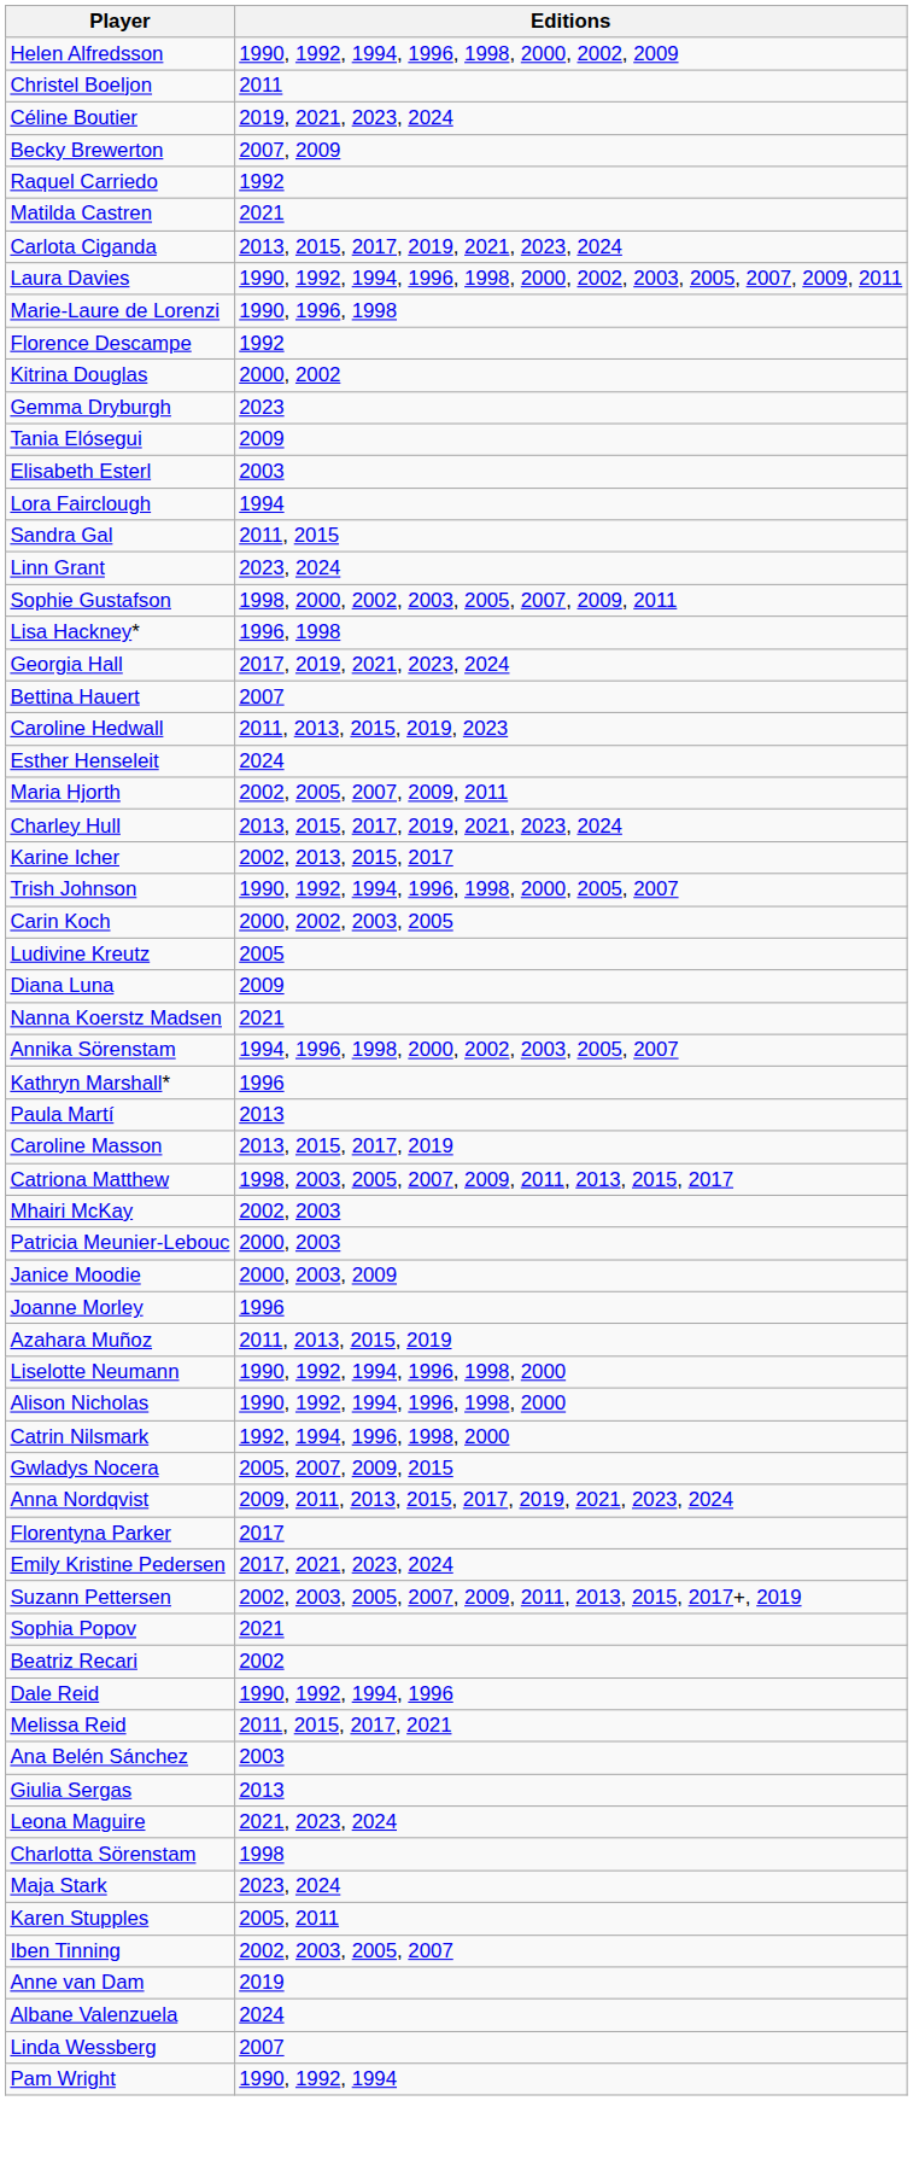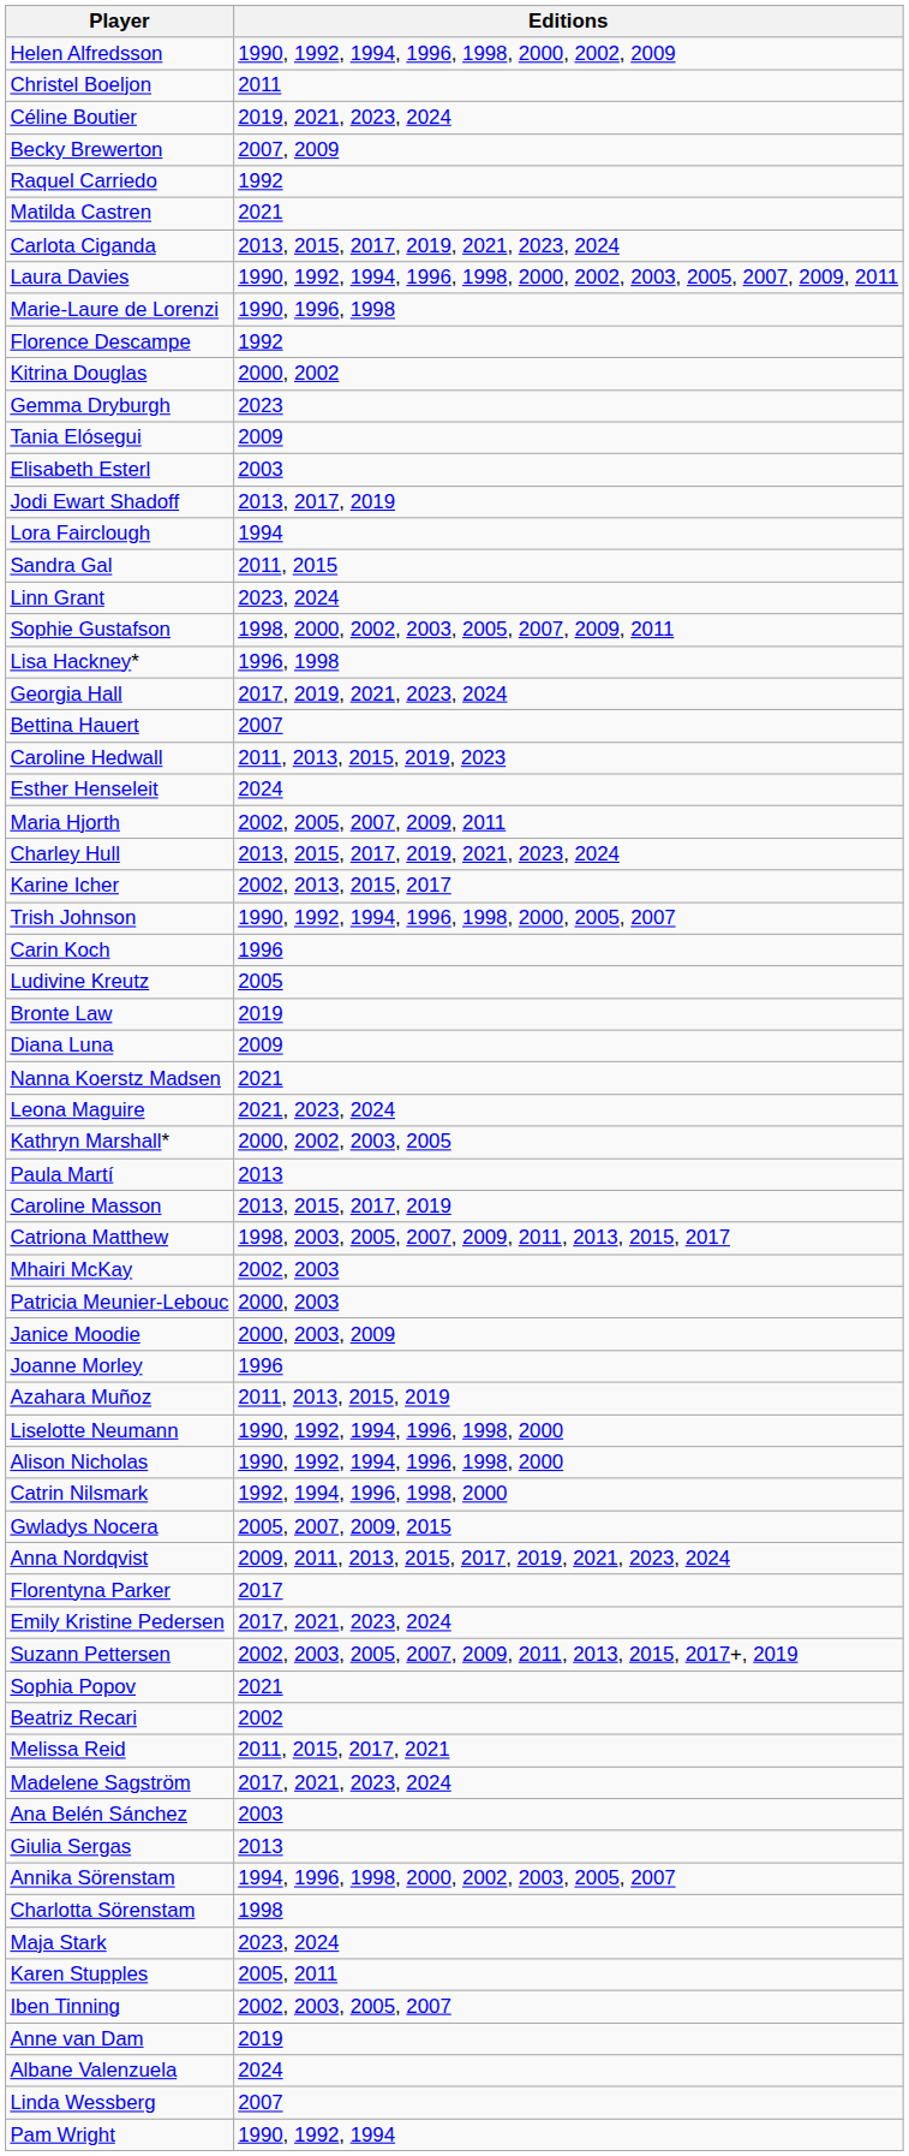 <table class="wikitable sortable">
 <tr>
 <th>Player</th>
 <th>Editions</th>
 </tr>
 <tr>
 <td> <a href='#'>Helen Alfredsson</a></td>
 <td><a href='#'>1990</a>, <a href='#'>1992</a>, <a href='#'>1994</a>, <a href='#'>1996</a>, <a href='#'>1998</a>, <a href='#'>2000</a>, <a href='#'>2002</a>, <a href='#'>2009</a></td>
 </tr>
 <tr>
 <td> <a href='#'>Christel Boeljon</a></td>
 <td><a href='#'>2011</a></td>
 </tr>
 <tr>
 <td> <a href='#'>Céline Boutier</a></td>
 <td><a href='#'>2019</a>, <a href='#'>2021</a>, <a href='#'>2023</a>, <a href='#'>2024</a></td>
 </tr>
 <tr>
 <td> <a href='#'>Becky Brewerton</a></td>
 <td><a href='#'>2007</a>, <a href='#'>2009</a></td>
 </tr>
 <tr>
 <td> <a href='#'>Raquel Carriedo</a></td>
 <td><a href='#'>1992</a></td>
 </tr>
 <tr>
 <td> <a href='#'>Matilda Castren</a></td>
 <td><a href='#'>2021</a></td>
 </tr>
 <tr>
 <td> <a href='#'>Carlota Ciganda</a></td>
 <td><a href='#'>2013</a>, <a href='#'>2015</a>, <a href='#'>2017</a>, <a href='#'>2019</a>, <a href='#'>2021</a>, <a href='#'>2023</a>, <a href='#'>2024</a></td>
 </tr>
 <tr>
 <td> <a href='#'>Laura Davies</a></td>
 <td><a href='#'>1990</a>, <a href='#'>1992</a>, <a href='#'>1994</a>, <a href='#'>1996</a>, <a href='#'>1998</a>, <a href='#'>2000</a>, <a href='#'>2002</a>, <a href='#'>2003</a>, <a href='#'>2005</a>, <a href='#'>2007</a>, <a href='#'>2009</a>, <a href='#'>2011</a></td>
 </tr>
 <tr>
 <td> <a href='#'>Marie-Laure de Lorenzi</a></td>
 <td><a href='#'>1990</a>, <a href='#'>1996</a>, <a href='#'>1998</a></td>
 </tr>
 <tr>
 <td> <a href='#'>Florence Descampe</a></td>
 <td><a href='#'>1992</a></td>
 </tr>
 <tr>
 <td> <a href='#'>Kitrina Douglas</a></td>
 <td><a href='#'>2000</a>, <a href='#'>2002</a></td>
 </tr>
 <tr>
 <td> <a href='#'>Gemma Dryburgh</a></td>
 <td><a href='#'>2023</a></td>
 </tr>
 <tr>
 <td> <a href='#'>Tania Elósegui</a></td>
 <td><a href='#'>2009</a></td>
 </tr>
 <tr>
 <td> <a href='#'>Elisabeth Esterl</a></td>
 <td><a href='#'>2003</a></td>
 </tr>
 <tr>
+<td> <a href='#'>Jodi Ewart Shadoff</a></td>
+<td><a href='#'>2013</a>, <a href='#'>2017</a>, <a href='#'>2019</a></td>
+</tr>
+<tr>
 <td> <a href='#'>Lora Fairclough</a></td>
 <td><a href='#'>1994</a></td>
 </tr>
 <tr>
 <td> <a href='#'>Sandra Gal</a></td>
 <td><a href='#'>2011</a>, <a href='#'>2015</a></td>
 </tr>
 <tr>
 <td> <a href='#'>Linn Grant</a></td>
 <td><a href='#'>2023</a>, <a href='#'>2024</a></td>
 </tr>
 <tr>
 <td> <a href='#'>Sophie Gustafson</a></td>
 <td><a href='#'>1998</a>, <a href='#'>2000</a>, <a href='#'>2002</a>, <a href='#'>2003</a>, <a href='#'>2005</a>, <a href='#'>2007</a>, <a href='#'>2009</a>, <a href='#'>2011</a></td>
 </tr>
 <tr>
 <td> <a href='#'>Lisa Hackney</a>*</td>
 <td><a href='#'>1996</a>, <a href='#'>1998</a></td>
 </tr>
 <tr>
 <td> <a href='#'>Georgia Hall</a></td>
 <td><a href='#'>2017</a>, <a href='#'>2019</a>, <a href='#'>2021</a>, <a href='#'>2023</a>, <a href='#'>2024</a></td>
 </tr>
 <tr>
 <td> <a href='#'>Bettina Hauert</a></td>
 <td><a href='#'>2007</a></td>
 </tr>
 <tr>
 <td> <a href='#'>Caroline Hedwall</a></td>
 <td><a href='#'>2011</a>, <a href='#'>2013</a>, <a href='#'>2015</a>, <a href='#'>2019</a>, <a href='#'>2023</a></td>
 </tr>
 <tr>
 <td> <a href='#'>Esther Henseleit</a></td>
 <td><a href='#'>2024</a></td>
 </tr>
 <tr>
 <td> <a href='#'>Maria Hjorth</a></td>
 <td><a href='#'>2002</a>, <a href='#'>2005</a>, <a href='#'>2007</a>, <a href='#'>2009</a>, <a href='#'>2011</a></td>
 </tr>
 <tr>
 <td> <a href='#'>Charley Hull</a></td>
 <td><a href='#'>2013</a>, <a href='#'>2015</a>, <a href='#'>2017</a>, <a href='#'>2019</a>, <a href='#'>2021</a>, <a href='#'>2023</a>, <a href='#'>2024</a></td>
 </tr>
 <tr>
 <td> <a href='#'>Karine Icher</a></td>
 <td><a href='#'>2002</a>, <a href='#'>2013</a>, <a href='#'>2015</a>, <a href='#'>2017</a></td>
 </tr>
 <tr>
 <td> <a href='#'>Trish Johnson</a></td>
 <td><a href='#'>1990</a>, <a href='#'>1992</a>, <a href='#'>1994</a>, <a href='#'>1996</a>, <a href='#'>1998</a>, <a href='#'>2000</a>, <a href='#'>2005</a>, <a href='#'>2007</a></td>
 </tr>
 <tr>
 <td> <a href='#'>Carin Koch</a></td>
-<td><a href='#'>2000</a>, <a href='#'>2002</a>, <a href='#'>2003</a>, <a href='#'>2005</a></td>
+<td><a href='#'>1996</a></td>
 </tr>
 <tr>
 <td> <a href='#'>Ludivine Kreutz</a></td>
 <td><a href='#'>2005</a></td>
+</tr>
+<tr>
+<td> <a href='#'>Bronte Law</a></td>
+<td><a href='#'>2019</a></td>
 </tr>
 <tr>
 <td> <a href='#'>Diana Luna</a></td>
 <td><a href='#'>2009</a></td>
 </tr>
 <tr>
 <td> <a href='#'>Nanna Koerstz Madsen</a></td>
 <td><a href='#'>2021</a></td>
 </tr>
 <tr>
-<td> <a href='#'>Annika Sörenstam</a></td>
-<td><a href='#'>1994</a>, <a href='#'>1996</a>, <a href='#'>1998</a>, <a href='#'>2000</a>, <a href='#'>2002</a>, <a href='#'>2003</a>, <a href='#'>2005</a>, <a href='#'>2007</a></td>
+<td> <a href='#'>Leona Maguire</a></td>
+<td><a href='#'>2021</a>, <a href='#'>2023</a>, <a href='#'>2024</a></td>
 </tr>
 <tr>
 <td> <a href='#'>Kathryn Marshall</a>*</td>
-<td><a href='#'>1996</a></td>
+<td><a href='#'>2000</a>, <a href='#'>2002</a>, <a href='#'>2003</a>, <a href='#'>2005</a></td>
 </tr>
 <tr>
 <td> <a href='#'>Paula Martí</a></td>
 <td><a href='#'>2013</a></td>
 </tr>
 <tr>
 <td> <a href='#'>Caroline Masson</a></td>
 <td><a href='#'>2013</a>, <a href='#'>2015</a>, <a href='#'>2017</a>, <a href='#'>2019</a></td>
 </tr>
 <tr>
 <td> <a href='#'>Catriona Matthew</a></td>
 <td><a href='#'>1998</a>, <a href='#'>2003</a>, <a href='#'>2005</a>, <a href='#'>2007</a>, <a href='#'>2009</a>, <a href='#'>2011</a>, <a href='#'>2013</a>, <a href='#'>2015</a>, <a href='#'>2017</a></td>
 </tr>
 <tr>
 <td> <a href='#'>Mhairi McKay</a></td>
 <td><a href='#'>2002</a>, <a href='#'>2003</a></td>
 </tr>
 <tr>
 <td> <a href='#'>Patricia Meunier-Lebouc</a></td>
 <td><a href='#'>2000</a>, <a href='#'>2003</a></td>
 </tr>
 <tr>
 <td> <a href='#'>Janice Moodie</a></td>
 <td><a href='#'>2000</a>, <a href='#'>2003</a>, <a href='#'>2009</a></td>
 </tr>
 <tr>
 <td> <a href='#'>Joanne Morley</a></td>
 <td><a href='#'>1996</a></td>
 </tr>
 <tr>
 <td> <a href='#'>Azahara Muñoz</a></td>
 <td><a href='#'>2011</a>, <a href='#'>2013</a>, <a href='#'>2015</a>, <a href='#'>2019</a></td>
 </tr>
 <tr>
 <td> <a href='#'>Liselotte Neumann</a></td>
 <td><a href='#'>1990</a>, <a href='#'>1992</a>, <a href='#'>1994</a>, <a href='#'>1996</a>, <a href='#'>1998</a>, <a href='#'>2000</a></td>
 </tr>
 <tr>
 <td> <a href='#'>Alison Nicholas</a></td>
 <td><a href='#'>1990</a>, <a href='#'>1992</a>, <a href='#'>1994</a>, <a href='#'>1996</a>, <a href='#'>1998</a>, <a href='#'>2000</a></td>
 </tr>
 <tr>
 <td> <a href='#'>Catrin Nilsmark</a></td>
 <td><a href='#'>1992</a>, <a href='#'>1994</a>, <a href='#'>1996</a>, <a href='#'>1998</a>, <a href='#'>2000</a></td>
 </tr>
 <tr>
 <td> <a href='#'>Gwladys Nocera</a></td>
 <td><a href='#'>2005</a>, <a href='#'>2007</a>, <a href='#'>2009</a>, <a href='#'>2015</a></td>
 </tr>
 <tr>
 <td> <a href='#'>Anna Nordqvist</a></td>
 <td><a href='#'>2009</a>, <a href='#'>2011</a>, <a href='#'>2013</a>, <a href='#'>2015</a>, <a href='#'>2017</a>, <a href='#'>2019</a>, <a href='#'>2021</a>, <a href='#'>2023</a>, <a href='#'>2024</a></td>
 </tr>
 <tr>
 <td> <a href='#'>Florentyna Parker</a></td>
 <td><a href='#'>2017</a></td>
 </tr>
 <tr>
 <td> <a href='#'>Emily Kristine Pedersen</a></td>
 <td><a href='#'>2017</a>, <a href='#'>2021</a>, <a href='#'>2023</a>, <a href='#'>2024</a></td>
 </tr>
 <tr>
 <td> <a href='#'>Suzann Pettersen</a></td>
 <td><a href='#'>2002</a>, <a href='#'>2003</a>, <a href='#'>2005</a>, <a href='#'>2007</a>, <a href='#'>2009</a>, <a href='#'>2011</a>, <a href='#'>2013</a>, <a href='#'>2015</a>, <a href='#'>2017</a>+, <a href='#'>2019</a></td>
 </tr>
 <tr>
 <td> <a href='#'>Sophia Popov</a></td>
 <td><a href='#'>2021</a></td>
 </tr>
 <tr>
 <td> <a href='#'>Beatriz Recari</a></td>
 <td><a href='#'>2002</a></td>
 </tr>
 <tr>
-<td> <a href='#'>Dale Reid</a></td>
-<td><a href='#'>1990</a>, <a href='#'>1992</a>, <a href='#'>1994</a>, <a href='#'>1996</a></td>
+<td> <a href='#'>Melissa Reid</a></td>
+<td><a href='#'>2011</a>, <a href='#'>2015</a>, <a href='#'>2017</a>, <a href='#'>2021</a></td>
 </tr>
 <tr>
-<td> <a href='#'>Melissa Reid</a></td>
-<td><a href='#'>2011</a>, <a href='#'>2015</a>, <a href='#'>2017</a>, <a href='#'>2021</a></td>
+<td> <a href='#'>Madelene Sagström</a></td>
+<td><a href='#'>2017</a>, <a href='#'>2021</a>, <a href='#'>2023</a>, <a href='#'>2024</a></td>
 </tr>
 <tr>
 <td> <a href='#'>Ana Belén Sánchez</a></td>
 <td><a href='#'>2003</a></td>
 </tr>
 <tr>
 <td> <a href='#'>Giulia Sergas</a></td>
 <td><a href='#'>2013</a></td>
 </tr>
 <tr>
-<td> <a href='#'>Leona Maguire</a></td>
-<td><a href='#'>2021</a>, <a href='#'>2023</a>, <a href='#'>2024</a></td>
+<td> <a href='#'>Annika Sörenstam</a></td>
+<td><a href='#'>1994</a>, <a href='#'>1996</a>, <a href='#'>1998</a>, <a href='#'>2000</a>, <a href='#'>2002</a>, <a href='#'>2003</a>, <a href='#'>2005</a>, <a href='#'>2007</a></td>
 </tr>
 <tr>
 <td> <a href='#'>Charlotta Sörenstam</a></td>
 <td><a href='#'>1998</a></td>
 </tr>
 <tr>
 <td> <a href='#'>Maja Stark</a></td>
 <td><a href='#'>2023</a>, <a href='#'>2024</a></td>
 </tr>
 <tr>
 <td> <a href='#'>Karen Stupples</a></td>
 <td><a href='#'>2005</a>, <a href='#'>2011</a></td>
 </tr>
 <tr>
 <td> <a href='#'>Iben Tinning</a></td>
 <td><a href='#'>2002</a>, <a href='#'>2003</a>, <a href='#'>2005</a>, <a href='#'>2007</a></td>
 </tr>
 <tr>
 <td> <a href='#'>Anne van Dam</a></td>
 <td><a href='#'>2019</a></td>
 </tr>
 <tr>
 <td> <a href='#'>Albane Valenzuela</a></td>
 <td><a href='#'>2024</a></td>
 </tr>
 <tr>
 <td> <a href='#'>Linda Wessberg</a></td>
 <td><a href='#'>2007</a></td>
 </tr>
 <tr>
 <td> <a href='#'>Pam Wright</a></td>
 <td><a href='#'>1990</a>, <a href='#'>1992</a>, <a href='#'>1994</a></td>
 </tr>
 </table>
